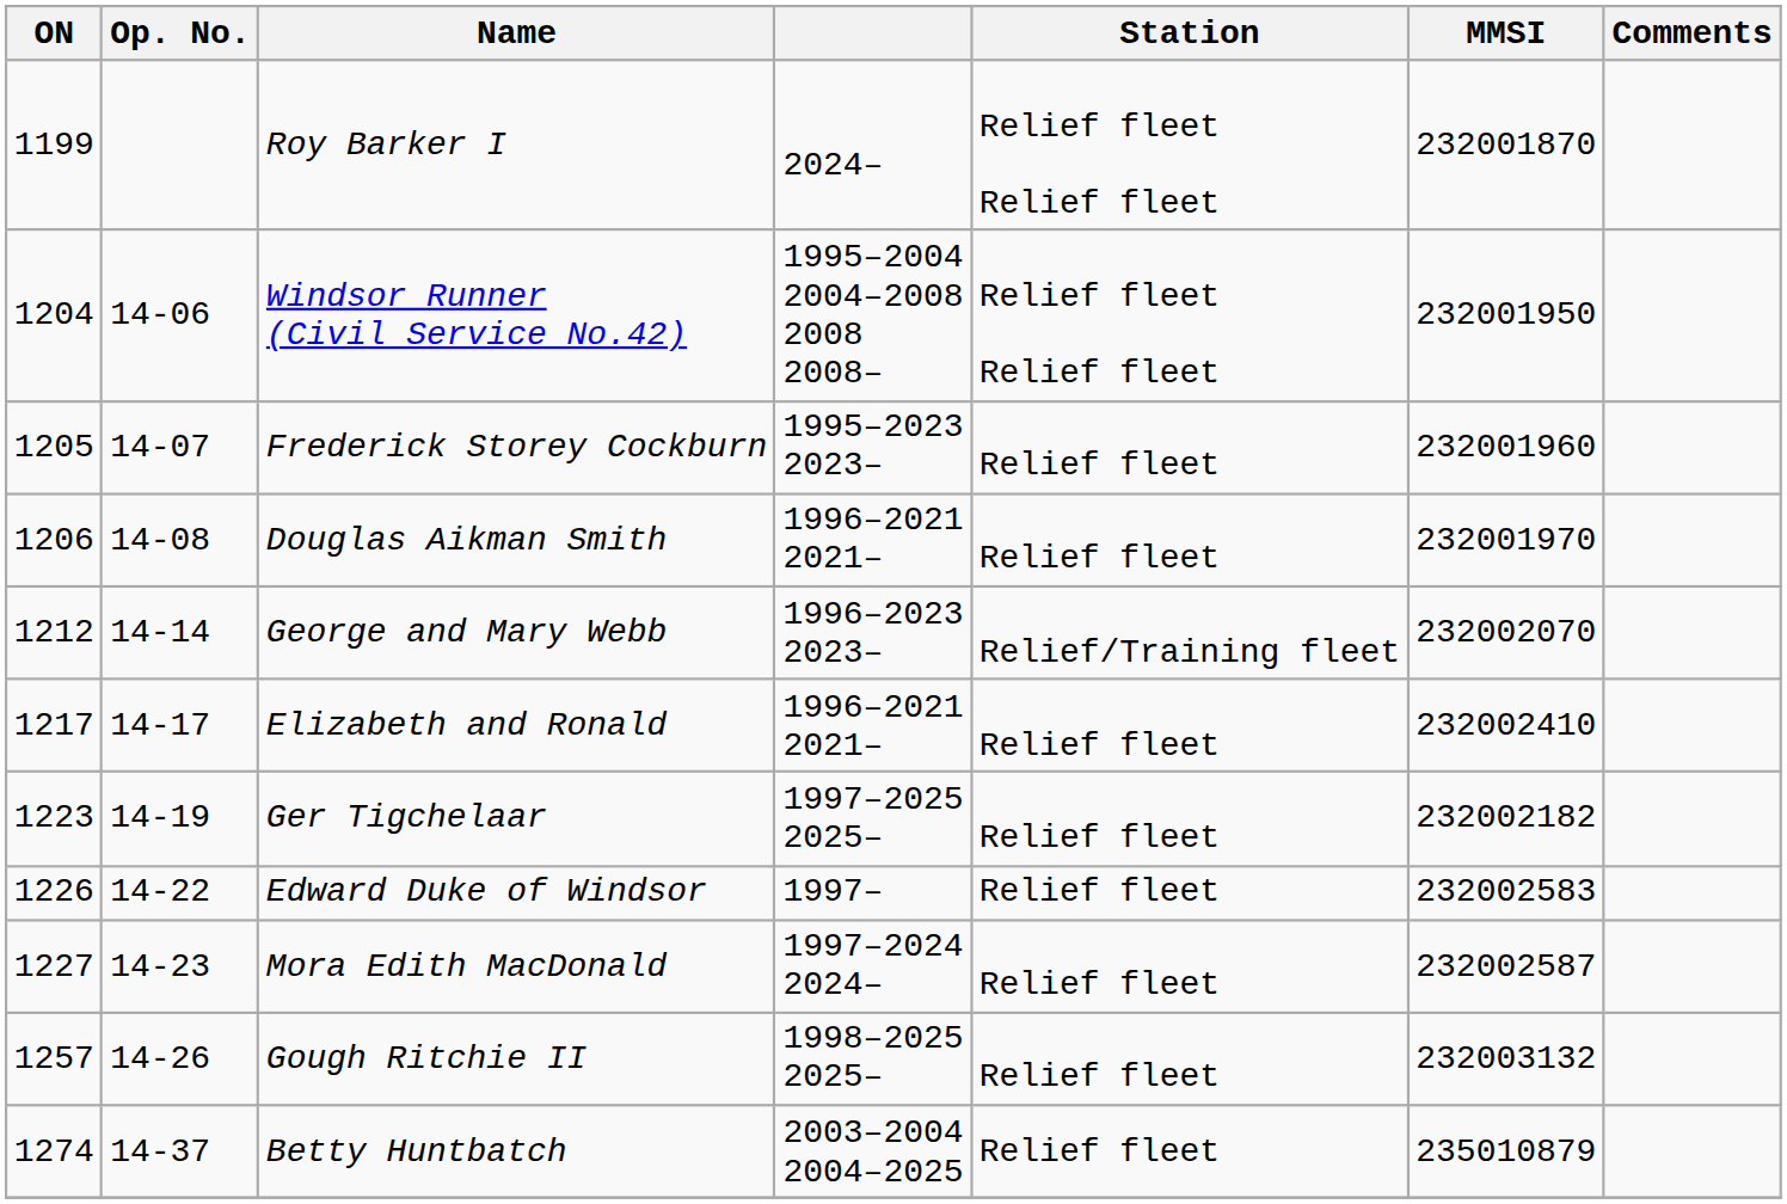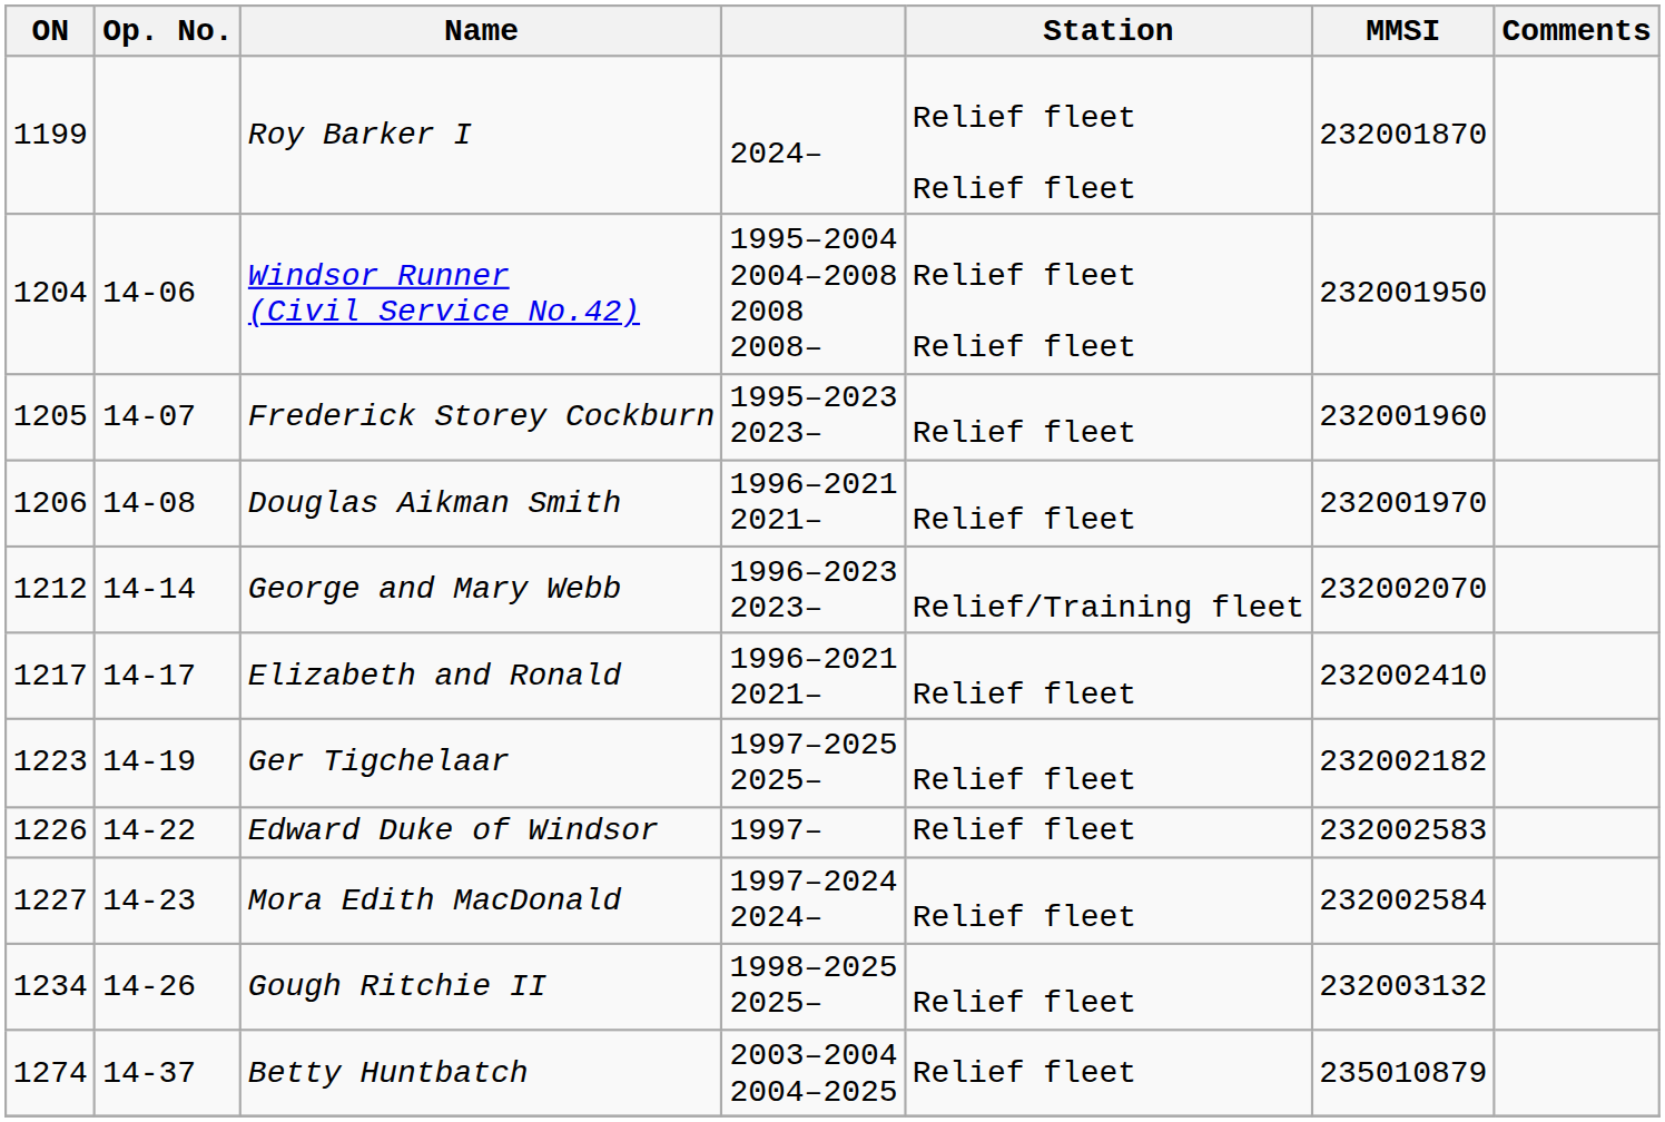 <table class="wikitable">
 <tr>
 <th>ON</th>
 <th>Op. No.</th>
 <th>Name</th>
 <th></th>
 <th>Station</th>
 <th>MMSI</th>
 <th>Comments</th>
 </tr>
 <tr>
 <td>1199</td>
 <td></td>
 <td><em>Roy Barker I</em></td>
 <td><br>2024–</td>
 <td><br>Relief fleet<br><br>Relief fleet</td>
 <td>232001870</td>
 <td></td>
 </tr>
 <tr>
 <td>1204</td>
 <td>14-06</td>
 <td><a href='#'><em>Windsor Runner</em><br><em>(Civil Service No.42)</em></a></td>
 <td>1995–2004<br>2004–2008<br>2008<br>2008–</td>
 <td><br>Relief fleet<br><br>Relief fleet</td>
 <td>232001950</td>
 <td></td>
 </tr>
 <tr>
 <td>1205</td>
 <td>14-07</td>
 <td><em>Frederick Storey Cockburn</em></td>
 <td>1995–2023<br>2023–</td>
 <td><br>Relief fleet</td>
 <td>232001960</td>
 <td></td>
 </tr>
 <tr>
 <td>1206</td>
 <td>14-08</td>
 <td><em>Douglas Aikman Smith</em></td>
 <td>1996–2021<br>2021–</td>
 <td><br>Relief fleet</td>
 <td>232001970</td>
 <td></td>
 </tr>
 <tr>
 <td>1212</td>
 <td>14-14</td>
 <td><em>George and Mary Webb</em></td>
 <td>1996–2023<br>2023–</td>
 <td><br>Relief/Training fleet</td>
 <td>232002070</td>
 <td></td>
 </tr>
 <tr>
 <td>1217</td>
 <td>14-17</td>
 <td><em>Elizabeth and Ronald</em></td>
 <td>1996–2021 <br>2021–</td>
 <td><br>Relief fleet</td>
 <td>232002410</td>
 <td></td>
 </tr>
 <tr>
 <td>1223</td>
 <td>14-19</td>
 <td><em>Ger Tigchelaar</em></td>
 <td>1997–2025<br>2025–</td>
 <td><br>Relief fleet</td>
 <td>232002182</td>
 <td></td>
 </tr>
 <tr>
 <td>1226</td>
 <td>14-22</td>
 <td><em>Edward Duke of Windsor</em></td>
 <td>1997–</td>
 <td>Relief fleet</td>
 <td>232002583</td>
 <td></td>
 </tr>
 <tr>
 <td>1227</td>
 <td>14-23</td>
 <td><em>Mora Edith MacDonald</em></td>
 <td>1997–2024<br>2024–</td>
 <td><br>Relief fleet</td>
-<td>232002587</td>
+<td>232002584</td>
 <td></td>
 </tr>
 <tr>
-<td>1257</td>
+<td>1234</td>
 <td>14-26</td>
 <td><em>Gough Ritchie II</em></td>
 <td>1998–2025<br>2025–</td>
 <td><br>Relief fleet</td>
 <td>232003132</td>
 <td></td>
 </tr>
 <tr>
 <td>1274</td>
 <td>14-37</td>
 <td><em>Betty Huntbatch</em></td>
 <td>2003–2004<br>2004–2025</td>
 <td>Relief fleet<br></td>
 <td>235010879</td>
 <td></td>
 </tr>
 <tr>
 </tr>
 </table>
